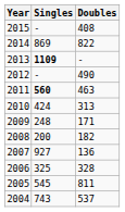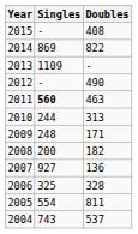 <table class="wikitable sortable mw-collapsible" style="font-size:97%;">
 <tr>
 <th>Year</th>
 <th>Singles</th>
 <th>Doubles</th>
 </tr>
 <tr>
 <td>2015</td>
 <td>-</td>
 <td>408</td>
 </tr>
 <tr>
 <td>2014</td>
 <td>869</td>
 <td>822</td>
 </tr>
 <tr>
 <td>2013</td>
-<td><strong>1109</strong></td>
+<td>1109</td>
 <td>-</td>
 </tr>
 <tr>
 <td>2012</td>
 <td>-</td>
 <td>490</td>
 </tr>
 <tr>
 <td>2011</td>
 <td><strong>560</strong></td>
 <td>463</td>
 </tr>
 <tr>
 <td>2010</td>
-<td>424</td>
+<td>244</td>
 <td>313</td>
 </tr>
 <tr>
 <td>2009</td>
 <td>248</td>
 <td>171</td>
 </tr>
 <tr>
 <td>2008</td>
 <td>200</td>
 <td>182</td>
 </tr>
 <tr>
 <td>2007</td>
 <td>927</td>
 <td>136</td>
 </tr>
 <tr>
 <td>2006</td>
 <td>325</td>
 <td>328</td>
 </tr>
 <tr>
 <td>2005</td>
-<td>545</td>
+<td>554</td>
 <td>811</td>
 </tr>
 <tr>
 <td>2004</td>
 <td>743</td>
 <td>537</td>
 </tr>
 </table>
